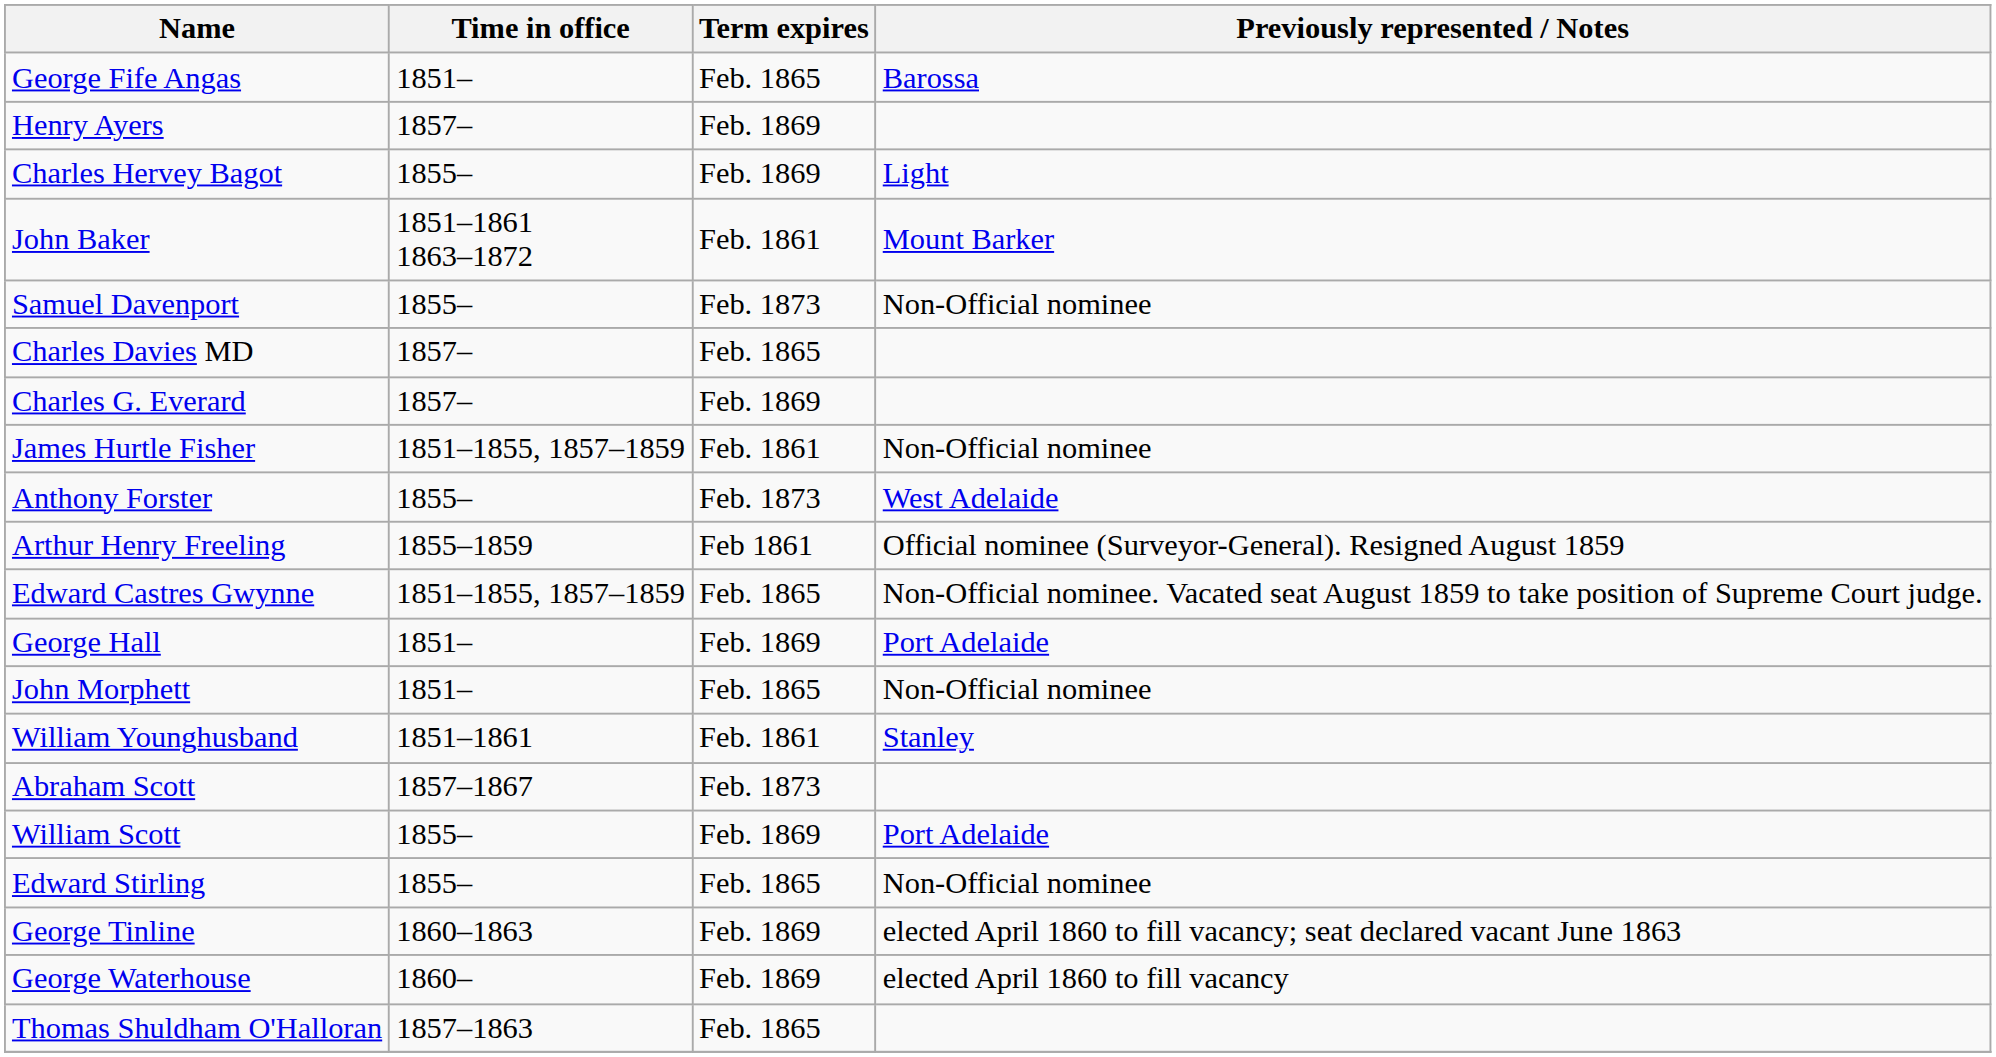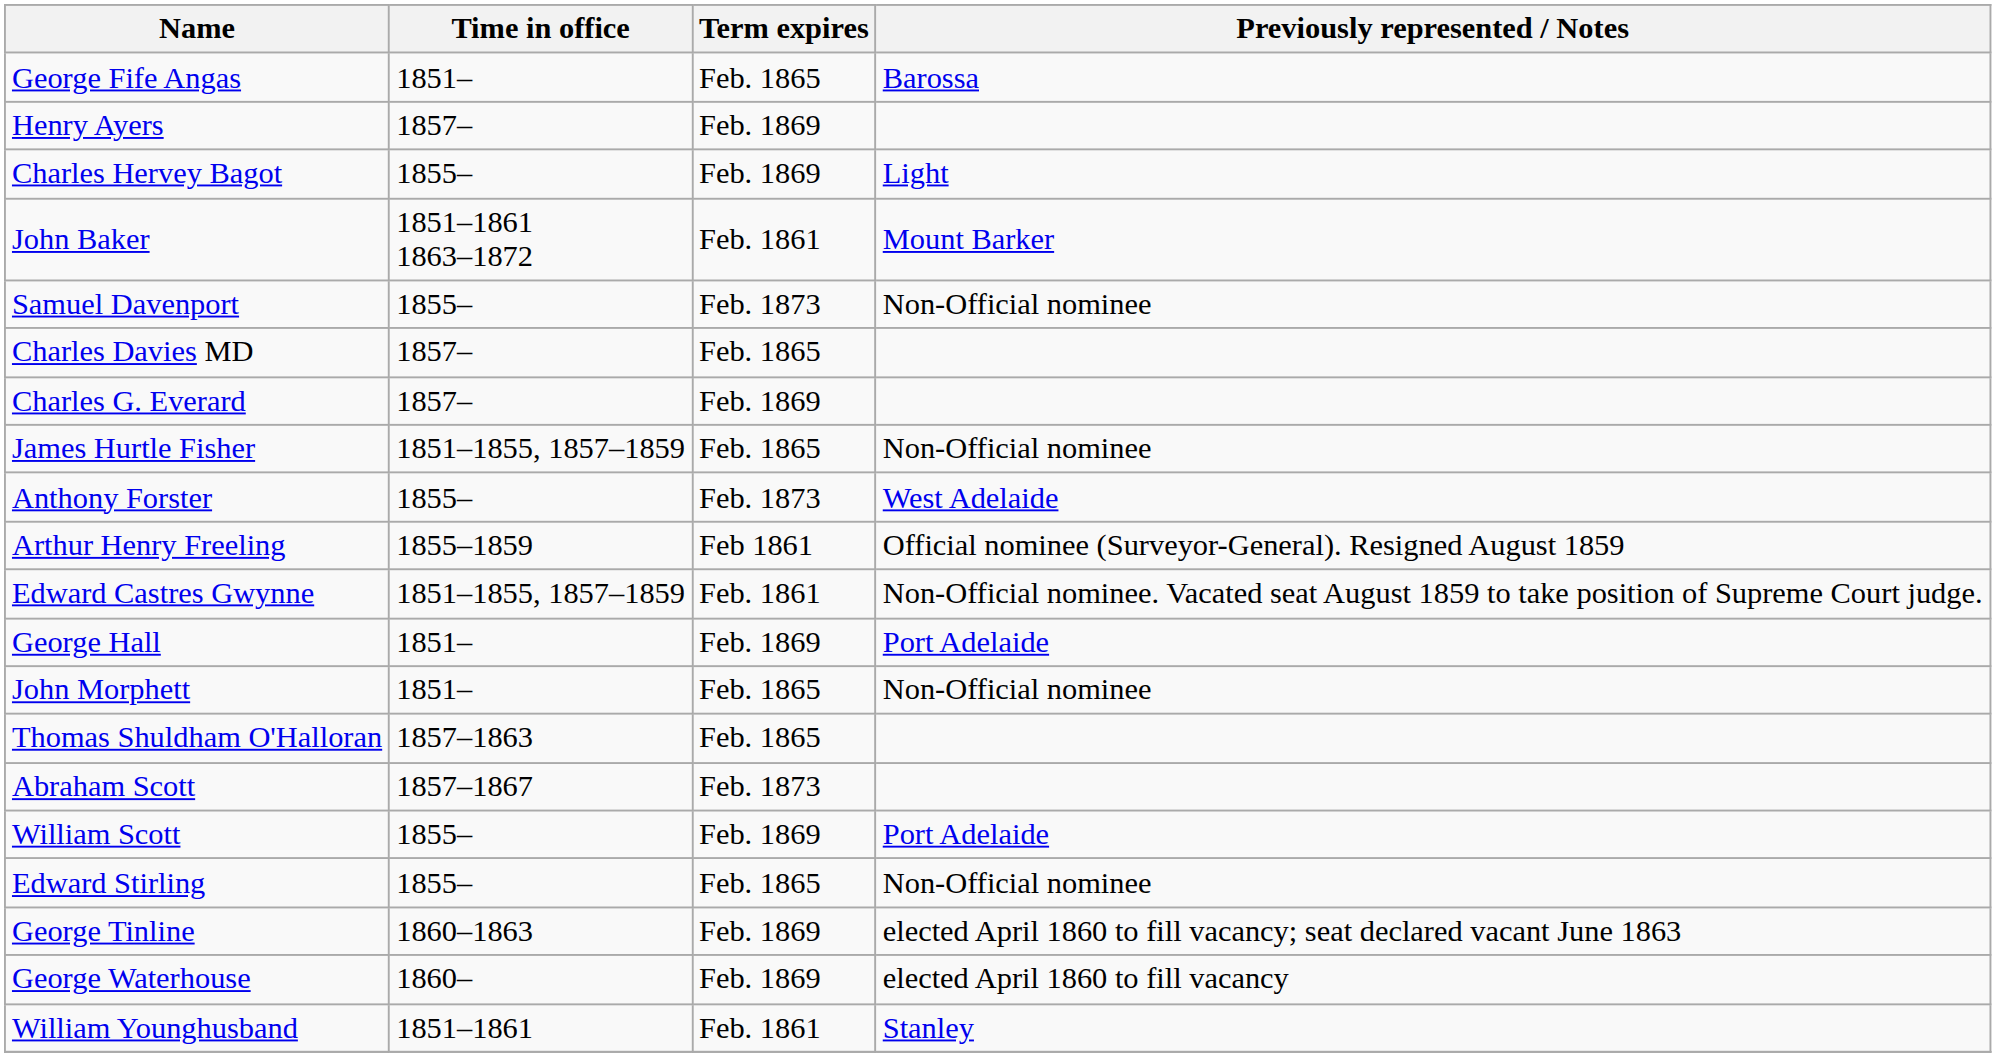 <table class="wikitable sortable">
 <tr>
 <th>Name</th>
 <th>Time in office</th>
 <th>Term expires</th>
 <th>Previously represented / Notes</th>
 </tr>
 <tr>
 <td><a href='#'>George Fife Angas</a></td>
 <td>1851–</td>
 <td>Feb. 1865</td>
 <td><a href='#'>Barossa</a></td>
 </tr>
 <tr>
 <td><a href='#'>Henry Ayers</a></td>
 <td>1857–</td>
 <td>Feb. 1869</td>
 <td></td>
 </tr>
 <tr>
 <td><a href='#'>Charles Hervey Bagot</a></td>
 <td>1855–</td>
 <td>Feb. 1869</td>
 <td><a href='#'>Light</a></td>
 </tr>
 <tr>
 <td><a href='#'>John Baker</a></td>
 <td>1851–1861<br>1863–1872</td>
 <td>Feb. 1861</td>
 <td><a href='#'>Mount Barker</a></td>
 </tr>
 <tr>
 <td><a href='#'>Samuel Davenport</a></td>
 <td>1855–</td>
 <td>Feb. 1873</td>
 <td>Non-Official nominee</td>
 </tr>
 <tr>
 <td><a href='#'>Charles Davies</a> MD</td>
 <td>1857–</td>
 <td>Feb. 1865</td>
 <td></td>
 </tr>
 <tr>
 <td><a href='#'>Charles G. Everard</a></td>
 <td>1857–</td>
 <td>Feb. 1869</td>
 <td></td>
 </tr>
 <tr>
 <td><a href='#'>James Hurtle Fisher</a></td>
 <td>1851–1855, 1857–1859</td>
-<td>Feb. 1861</td>
+<td>Feb. 1865</td>
 <td>Non-Official nominee</td>
 </tr>
 <tr>
 <td><a href='#'>Anthony Forster</a></td>
 <td>1855–</td>
 <td>Feb. 1873</td>
 <td><a href='#'>West Adelaide</a></td>
 </tr>
 <tr>
 <td><a href='#'>Arthur Henry Freeling</a></td>
 <td>1855–1859</td>
 <td>Feb 1861</td>
 <td>Official nominee (Surveyor-General). Resigned August 1859</td>
 </tr>
 <tr>
 <td><a href='#'>Edward Castres Gwynne</a></td>
 <td>1851–1855, 1857–1859</td>
-<td>Feb. 1865</td>
+<td>Feb. 1861</td>
 <td>Non-Official nominee. Vacated seat August 1859 to take position of Supreme Court judge.</td>
 </tr>
 <tr>
 <td><a href='#'>George Hall</a></td>
 <td>1851–</td>
 <td>Feb. 1869</td>
 <td><a href='#'>Port Adelaide</a></td>
 </tr>
 <tr>
 <td><a href='#'>John Morphett</a></td>
 <td>1851–</td>
 <td>Feb. 1865</td>
 <td>Non-Official nominee</td>
 </tr>
 <tr>
-<td><a href='#'>William Younghusband</a></td>
-<td>1851–1861</td>
-<td>Feb. 1861</td>
-<td><a href='#'>Stanley</a></td>
+<td><a href='#'>Thomas Shuldham O'Halloran</a></td>
+<td>1857–1863</td>
+<td>Feb. 1865</td>
+<td></td>
 </tr>
 <tr>
 <td><a href='#'>Abraham Scott</a></td>
 <td>1857–1867</td>
 <td>Feb. 1873</td>
 <td></td>
 </tr>
 <tr>
 <td><a href='#'>William Scott</a></td>
 <td>1855–</td>
 <td>Feb. 1869</td>
 <td><a href='#'>Port Adelaide</a></td>
 </tr>
 <tr>
 <td><a href='#'>Edward Stirling</a></td>
 <td>1855–</td>
 <td>Feb. 1865</td>
 <td>Non-Official nominee</td>
 </tr>
 <tr>
 <td><a href='#'>George Tinline</a></td>
 <td>1860–1863</td>
 <td>Feb. 1869</td>
 <td>elected April 1860 to fill vacancy; seat declared vacant June 1863</td>
 </tr>
 <tr>
 <td><a href='#'>George Waterhouse</a></td>
 <td>1860–</td>
 <td>Feb. 1869</td>
 <td>elected April 1860 to fill vacancy</td>
 </tr>
 <tr>
-<td><a href='#'>Thomas Shuldham O'Halloran</a></td>
-<td>1857–1863</td>
-<td>Feb. 1865</td>
-<td></td>
+<td><a href='#'>William Younghusband</a></td>
+<td>1851–1861</td>
+<td>Feb. 1861</td>
+<td><a href='#'>Stanley</a></td>
 </tr>
 <tr>
 </tr>
 </table>
